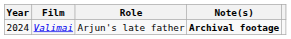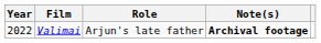 <table class="wikitable sortable plainrowheaders">
 <tr style="background:#ccc; text-align:center;">
 <th scope="col">Year</th>
 <th scope="col">Film</th>
 <th scope="col">Role</th>
 <th scope="col">Note(s)</th>
 <th scope="col" class="unsortable"></th>
 </tr>
 <tr>
-<td>2024</td>
+<td>2022</td>
 <td><em><a href='#'>Valimai</a></em></td>
 <td>Arjun's late father</td>
 <td><strong>Archival footage</strong></td>
 <td></td>
 </tr>
 </table>
